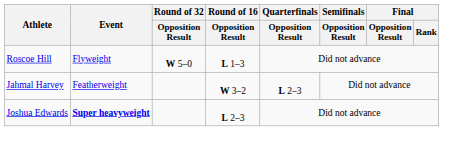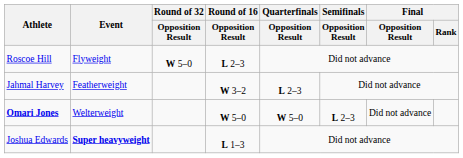 <table class=wikitable style=font-size:90%;text-align:center>
 <tr>
 <th rowspan=2>Athlete</th>
 <th rowspan=2>Event</th>
 <th>Round of 32</th>
 <th>Round of 16</th>
 <th>Quarterfinals</th>
 <th>Semifinals</th>
 <th colspan=2>Final</th>
 </tr>
 <tr style=font-size:95%>
 <th>Opposition<br>Result</th>
 <th>Opposition<br>Result</th>
 <th>Opposition<br>Result</th>
 <th>Opposition<br>Result</th>
 <th>Opposition<br>Result</th>
 <th>Rank</th>
 </tr>
 <tr>
 <td align=left><a href='#'>Roscoe Hill</a></td>
 <td align=left><a href='#'>Flyweight</a></td>
 <td><br><strong>W</strong> 5–0</td>
-<td><br><strong>L</strong> 1–3</td>
+<td><br><strong>L</strong> 2–3</td>
 <td colspan=4>Did not advance</td>
 </tr>
 <tr>
 <td align=left><a href='#'>Jahmal Harvey</a></td>
 <td align=left><a href='#'>Featherweight</a></td>
 <td></td>
 <td><br><strong>W</strong> 3–2</td>
 <td><br><strong>L</strong> 2–3</td>
 <td colspan=3>Did not advance</td>
 </tr>
 <tr>
+<td align=left><strong><a href='#'>Omari Jones</a></strong></td>
+<td align=left><a href='#'>Welterweight</a></td>
+<td></td>
+<td><br><strong>W</strong> 5–0</td>
+<td><br><strong>W</strong> 5–0</td>
+<td><br><strong>L</strong> 2–3</td>
+<td>Did not advance</td>
+<td></td>
+</tr>
+<tr>
 <td align=left><a href='#'>Joshua Edwards</a></td>
 <td align=left><strong><a href='#'>Super heavyweight</a></strong></td>
 <td></td>
-<td><br><strong>L</strong> 2–3</td>
+<td><br><strong>L</strong> 1–3</td>
 <td colspan=4>Did not advance</td>
 </tr>
 </table>
